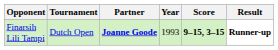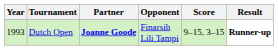 <table class="sortable wikitable" style="font-size: 90%;">
 <tr>
-<th>Opponent</th>
+<th>Year</th>
 <th>Tournament</th>
 <th>Partner</th>
-<th>Year</th>
+<th>Opponent</th>
 <th>Score</th>
 <th>Result</th>
 </tr>
 <tr style="background:#D4F1C5">
-<td align="left"> <a href='#'>Finarsih</a> <br>  <a href='#'>Lili Tampi</a></td>
+<td align="center">1993</td>
 <td align="left"><a href='#'>Dutch Open</a></td>
 <td align="left"><strong> <a href='#'>Joanne Goode</a></strong></td>
-<td align="center">1993</td>
-<td align="left"><strong>9–15, 3–15</strong></td>
+<td align="left"> <a href='#'>Finarsih</a> <br>  <a href='#'>Lili Tampi</a></td>
+<td align="left">9–15, 3–15</td>
 <td style="text-align:left; background:white"> <strong>Runner-up</strong></td>
 </tr>
 </table>
